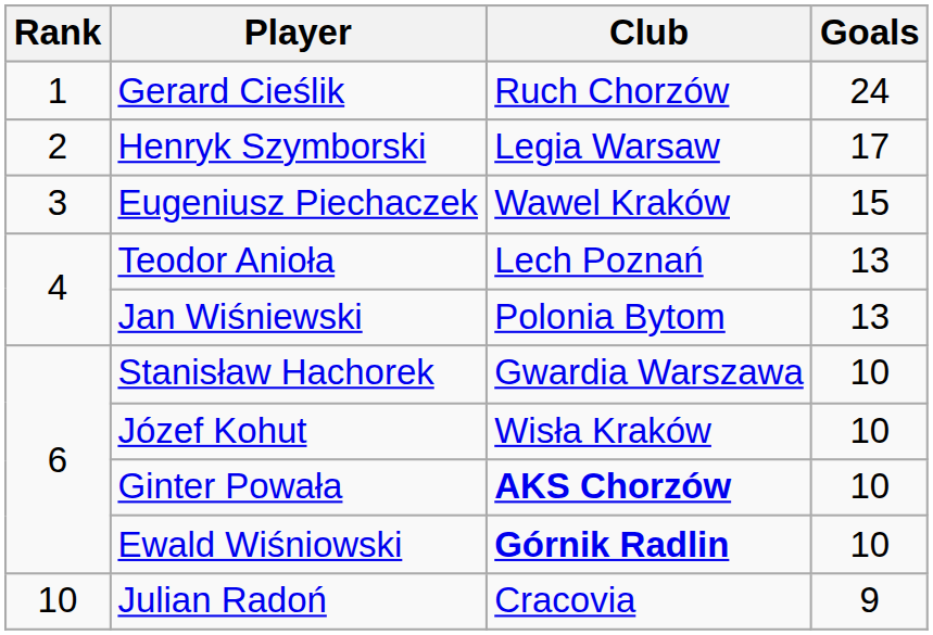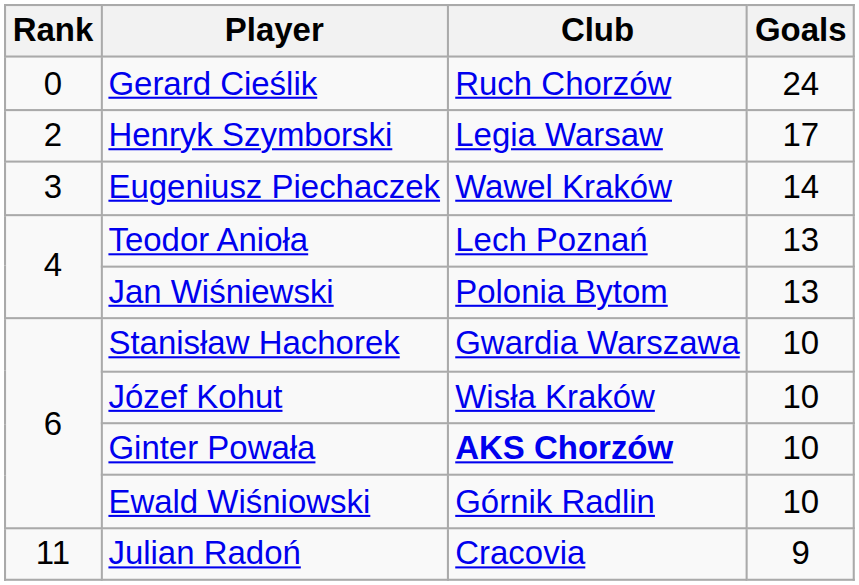 <table class="wikitable" style="text-align:center">
 <tr>
 <th>Rank</th>
 <th>Player</th>
 <th>Club</th>
 <th>Goals</th>
 </tr>
 <tr>
-<td rowspan="1">1</td>
+<td rowspan="1">0</td>
 <td align="left"> <a href='#'>Gerard Cieślik</a></td>
 <td align="left"><a href='#'>Ruch Chorzów</a></td>
 <td>24</td>
 </tr>
 <tr>
 <td rowspan="1">2</td>
 <td align="left"> <a href='#'>Henryk Szymborski</a></td>
 <td align="left"><a href='#'>Legia Warsaw</a></td>
 <td>17</td>
 </tr>
 <tr>
 <td rowspan="1">3</td>
 <td align="left"> <a href='#'>Eugeniusz Piechaczek</a></td>
 <td align="left"><a href='#'>Wawel Kraków</a></td>
-<td>15</td>
+<td>14</td>
 </tr>
 <tr>
 <td rowspan="2">4</td>
 <td align="left"> <a href='#'>Teodor Anioła</a></td>
 <td align="left"><a href='#'>Lech Poznań</a></td>
 <td>13</td>
 </tr>
 <tr>
 <td align="left"> <a href='#'>Jan Wiśniewski</a></td>
 <td align="left"><a href='#'>Polonia Bytom</a></td>
 <td>13</td>
 </tr>
 <tr>
 <td rowspan="4">6</td>
 <td align="left"> <a href='#'>Stanisław Hachorek</a></td>
 <td align="left"><a href='#'>Gwardia Warszawa</a></td>
 <td>10</td>
 </tr>
 <tr>
 <td align="left"> <a href='#'>Józef Kohut</a></td>
 <td align="left"><a href='#'>Wisła Kraków</a></td>
 <td>10</td>
 </tr>
 <tr>
 <td align="left"> <a href='#'>Ginter Powała</a></td>
 <td align="left"><strong><a href='#'>AKS Chorzów</a></strong></td>
 <td>10</td>
 </tr>
 <tr>
 <td align="left"> <a href='#'>Ewald Wiśniowski</a></td>
-<td align="left"><strong><a href='#'>Górnik Radlin</a></strong></td>
+<td align="left"><a href='#'>Górnik Radlin</a></td>
 <td>10</td>
 </tr>
 <tr>
-<td rowspan="1">10</td>
+<td rowspan="1">11</td>
 <td align="left"> <a href='#'>Julian Radoń</a></td>
 <td align="left"><a href='#'>Cracovia</a></td>
 <td>9</td>
 </tr>
 </table>
